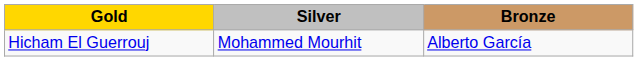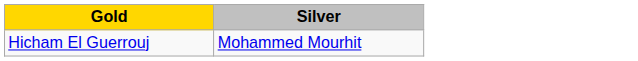 <table class="wikitable" style="text-align:left">
 <tr align="center">
 <td width=200 bgcolor=gold><strong>Gold</strong></td>
 <td width=200 bgcolor=silver><strong>Silver</strong></td>
-<td width=200 bgcolor=CC9966><strong>Bronze</strong></td>
 </tr>
 <tr>
 <td><a href='#'>Hicham El Guerrouj</a><br><em></em></td>
 <td><a href='#'>Mohammed Mourhit</a><br><em></em></td>
-<td><a href='#'>Alberto García</a><br><em></em></td>
 </tr>
 </table>
